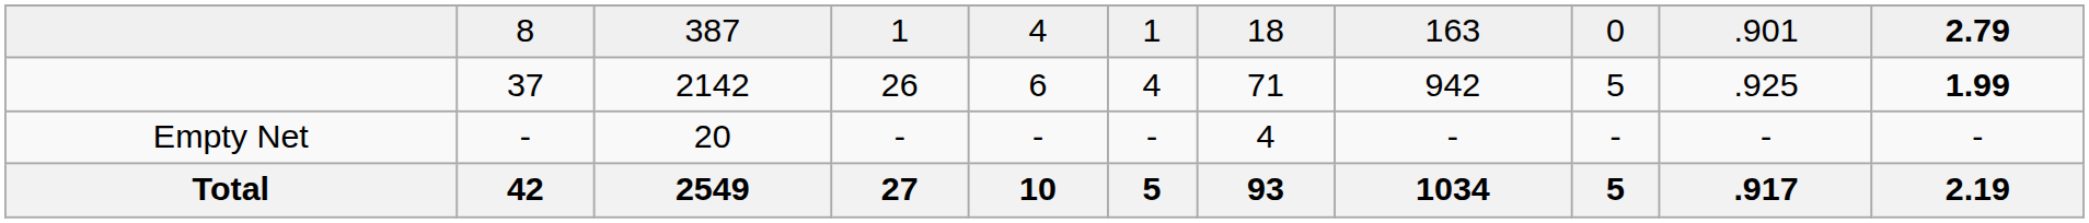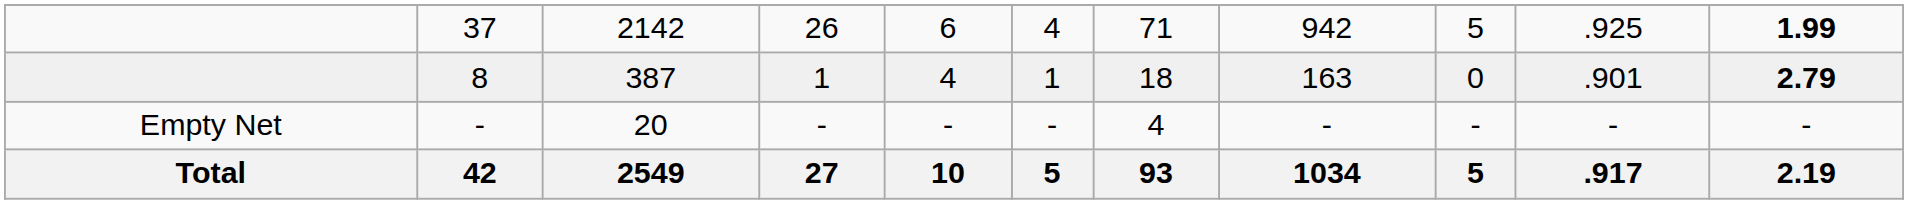 <table class="wikitable sortable" width ="1000">
 <tr align="center">
+</tr>
+<tr align="center" bgcolor="">
+<td></td>
+<td>37</td>
+<td>2142</td>
+<td>26</td>
+<td>6</td>
+<td>4</td>
+<td>71</td>
+<td>942</td>
+<td>5</td>
+<td>.925</td>
+<td><strong>1.99</strong></td>
 </tr>
 <tr align="center" bgcolor="f0f0f0">
 <td></td>
 <td>8</td>
 <td>387</td>
 <td>1</td>
 <td>4</td>
 <td>1</td>
 <td>18</td>
 <td>163</td>
 <td>0</td>
 <td>.901</td>
 <td><strong>2.79</strong></td>
-</tr>
-<tr align="center" bgcolor="">
-<td></td>
-<td>37</td>
-<td>2142</td>
-<td>26</td>
-<td>6</td>
-<td>4</td>
-<td>71</td>
-<td>942</td>
-<td>5</td>
-<td>.925</td>
-<td><strong>1.99</strong></td>
 </tr>
 <tr align="center" bgcolor="">
 <td>Empty Net</td>
 <td>-</td>
 <td>20</td>
 <td>-</td>
 <td>-</td>
 <td>-</td>
 <td>4</td>
 <td>-</td>
 <td>-</td>
 <td>-</td>
 <td>-</td>
 </tr>
 <tr>
 <th>Total</th>
 <th>42</th>
 <th>2549</th>
 <th>27</th>
 <th>10</th>
 <th>5</th>
 <th>93</th>
 <th>1034</th>
 <th>5</th>
 <th>.917</th>
 <th>2.19</th>
 </tr>
 </table>
